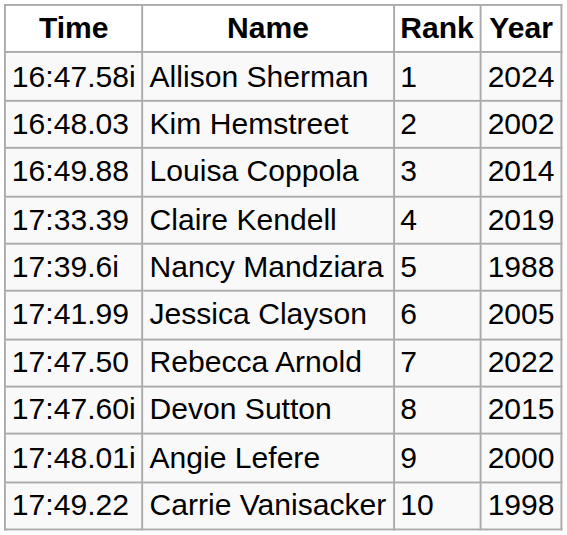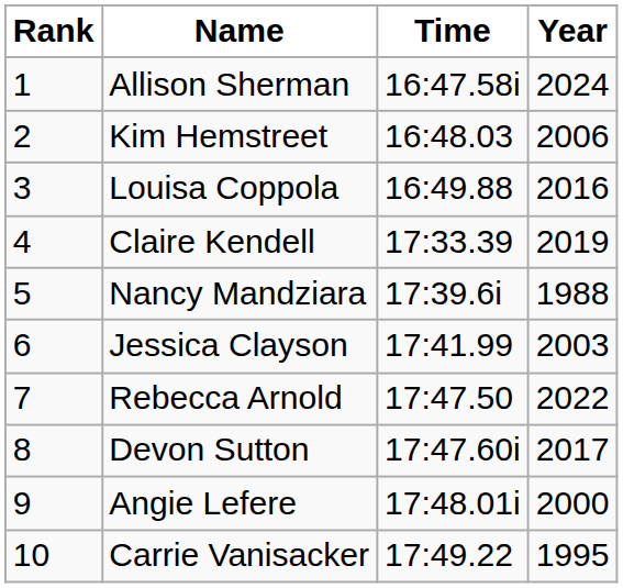 <table class="wikitable">
 <tr>
+<th style="background:white">Rank</th>
+<th style="background:white">Name</th>
 <th style="background:white">Time</th>
-<th style="background:white">Name</th>
-<th style="background:white">Rank</th>
 <th style="background:white">Year</th>
 </tr>
 <tr>
+<td>1</td>
+<td>Allison Sherman</td>
 <td>16:47.58i</td>
-<td>Allison Sherman</td>
-<td>1</td>
 <td>2024</td>
 </tr>
 <tr>
+<td>2</td>
+<td>Kim Hemstreet</td>
 <td>16:48.03</td>
-<td>Kim Hemstreet</td>
-<td>2</td>
-<td>2002</td>
+<td>2006</td>
 </tr>
 <tr>
+<td>3</td>
+<td>Louisa Coppola</td>
 <td>16:49.88</td>
-<td>Louisa Coppola</td>
-<td>3</td>
-<td>2014</td>
+<td>2016</td>
 </tr>
 <tr>
+<td>4</td>
+<td>Claire Kendell</td>
 <td>17:33.39</td>
-<td>Claire Kendell</td>
-<td>4</td>
 <td>2019</td>
 </tr>
 <tr>
+<td>5</td>
+<td>Nancy Mandziara</td>
 <td>17:39.6i</td>
-<td>Nancy Mandziara</td>
-<td>5</td>
 <td>1988</td>
 </tr>
 <tr>
+<td>6</td>
+<td>Jessica Clayson</td>
 <td>17:41.99</td>
-<td>Jessica Clayson</td>
-<td>6</td>
-<td>2005</td>
+<td>2003</td>
 </tr>
 <tr>
+<td>7</td>
+<td>Rebecca Arnold</td>
 <td>17:47.50</td>
-<td>Rebecca Arnold</td>
-<td>7</td>
 <td>2022</td>
 </tr>
 <tr>
+<td>8</td>
+<td>Devon Sutton</td>
 <td>17:47.60i</td>
-<td>Devon Sutton</td>
-<td>8</td>
-<td>2015</td>
+<td>2017</td>
 </tr>
 <tr>
+<td>9</td>
+<td>Angie Lefere</td>
 <td>17:48.01i</td>
-<td>Angie Lefere</td>
-<td>9</td>
 <td>2000</td>
 </tr>
 <tr>
+<td>10</td>
+<td>Carrie Vanisacker</td>
 <td>17:49.22</td>
-<td>Carrie Vanisacker</td>
-<td>10</td>
-<td>1998</td>
+<td>1995</td>
 </tr>
 </table>
